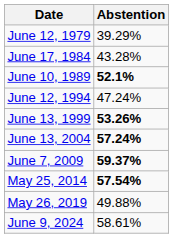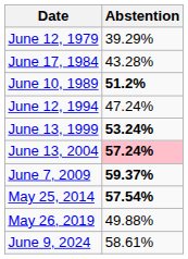 <table class="wikitable">
 <tr>
 <th>Date</th>
 <th>Abstention</th>
 </tr>
 <tr>
 <td><a href='#'>June 12, 1979</a></td>
 <td>39.29%</td>
 </tr>
 <tr>
 <td><a href='#'>June 17, 1984</a></td>
 <td>43.28%</td>
 </tr>
 <tr>
 <td><a href='#'>June 10, 1989</a></td>
-<td><strong>52.1%</strong></td>
+<td><strong>51.2%</strong></td>
 </tr>
 <tr>
 <td><a href='#'>June 12, 1994</a></td>
 <td>47.24%</td>
 </tr>
 <tr>
 <td><a href='#'>June 13, 1999</a></td>
-<td><strong>53.26%</strong></td>
+<td><strong>53.24%</strong></td>
 </tr>
 <tr>
 <td><a href='#'>June 13, 2004</a></td>
-<td><strong>57.24%</strong></td>
+<td style="background: pink;"><strong>57.24%</strong></td>
 </tr>
 <tr>
 <td><a href='#'>June 7, 2009</a></td>
 <td><strong>59.37%</strong></td>
 </tr>
 <tr>
 <td><a href='#'>May 25, 2014</a></td>
 <td><strong>57.54%</strong></td>
 </tr>
 <tr>
 <td><a href='#'>May 26, 2019</a></td>
 <td>49.88%</td>
 </tr>
 <tr>
 <td><a href='#'>June 9, 2024</a></td>
 <td>58.61%</td>
 </tr>
 </table>
